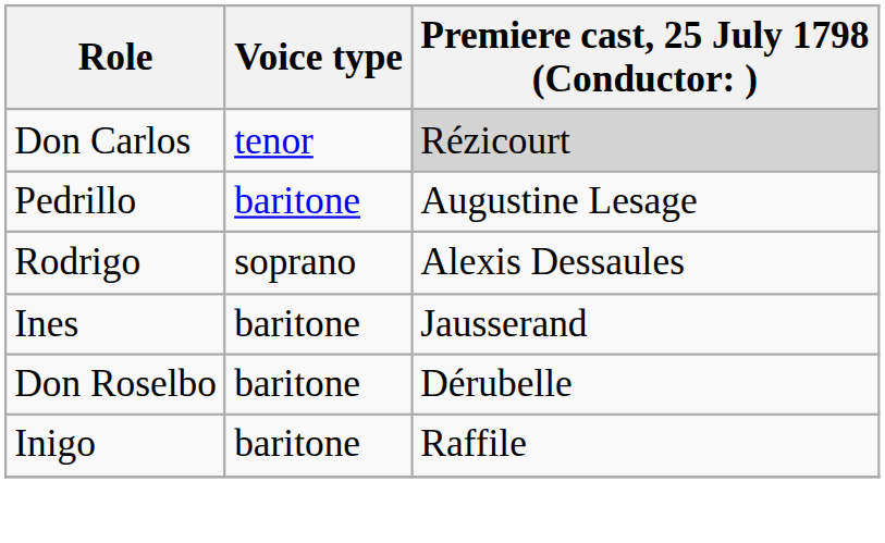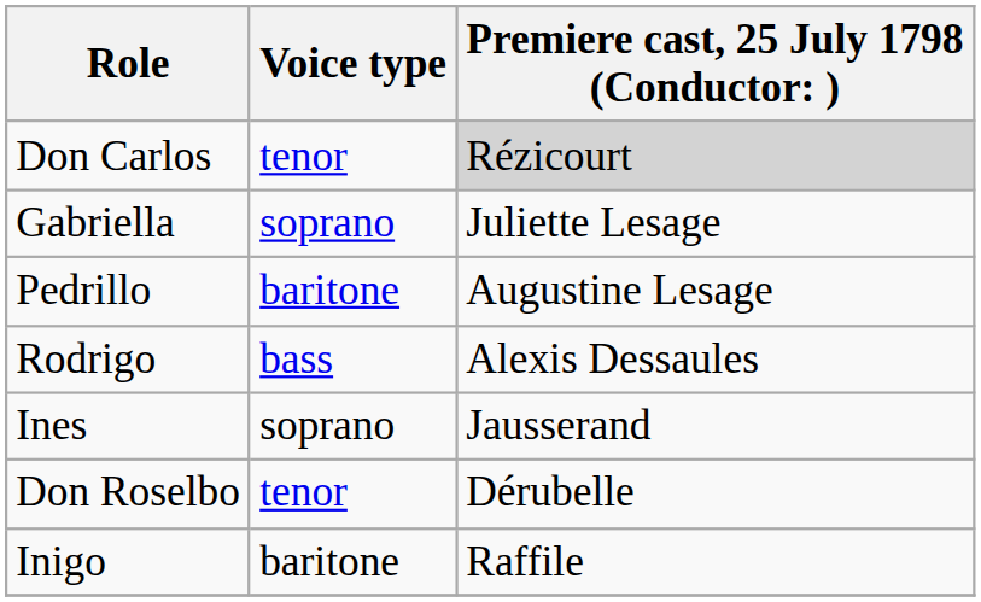 <table class="wikitable" border="1">
 <tr>
 <th>Role</th>
 <th>Voice type</th>
 <th>Premiere cast, 25 July 1798 <br>(Conductor: )</th>
 </tr>
 <tr>
 <td>Don Carlos</td>
 <td><a href='#'>tenor</a></td>
 <td style="background: lightgrey;">Rézicourt</td>
 </tr>
 <tr>
+<td>Gabriella</td>
+<td><a href='#'>soprano</a></td>
+<td>Juliette Lesage</td>
+</tr>
+<tr>
 <td>Pedrillo</td>
 <td><a href='#'>baritone</a></td>
 <td>Augustine Lesage</td>
 </tr>
 <tr>
 <td>Rodrigo</td>
-<td>soprano</td>
+<td><a href='#'>bass</a></td>
 <td>Alexis Dessaules</td>
 </tr>
 <tr>
 <td>Ines</td>
-<td>baritone</td>
+<td>soprano</td>
 <td>Jausserand</td>
 </tr>
 <tr>
 <td>Don Roselbo</td>
-<td>baritone</td>
+<td><a href='#'>tenor</a></td>
 <td>Dérubelle</td>
 </tr>
 <tr>
 <td>Inigo</td>
 <td>baritone</td>
 <td>Raffile</td>
 </tr>
 <tr>
 </tr>
 </table>
